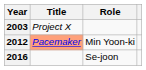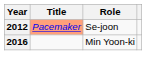 <table class="wikitable plainrowheaders">
 <tr>
 <th scope="col">Year</th>
 <th scope="col">Title</th>
 <th scope="col">Role</th>
 <th scope="col" class="unsortable"></th>
 </tr>
 <tr>
-<th scope="row">2003</th>
-<td><em>Project X</em></td>
-<td></td>
-<td style="text-align:center"></td>
-</tr>
-<tr>
 <th scope="row">2012</th>
 <td style="background: lightsalmon;"><em><a href='#'>Pacemaker</a></em></td>
-<td>Min Yoon-ki</td>
+<td>Se-joon</td>
 <td style="text-align:center"></td>
 </tr>
 <tr>
 <th scope="row">2016</th>
 <td><em></em></td>
-<td>Se-joon</td>
+<td>Min Yoon-ki</td>
 <td style="text-align:center"></td>
 </tr>
 </table>
